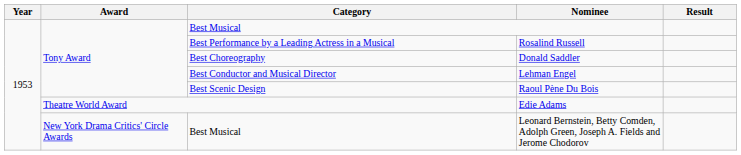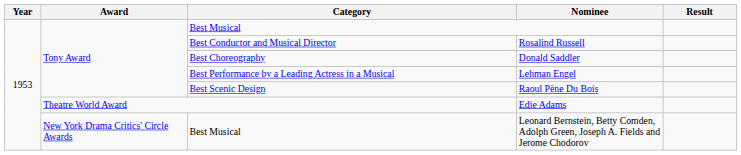 <table class="wikitable" width="95%">
 <tr>
 <th width="5%">Year</th>
 <th width="20%">Award</th>
 <th width="45%">Category</th>
 <th width="20%">Nominee</th>
 <th width="10%">Result</th>
 </tr>
 <tr>
 <td rowspan="7" align="center">1953</td>
 <td rowspan="5"><a href='#'>Tony Award</a></td>
 <td colspan="2"><a href='#'>Best Musical</a></td>
 <td></td>
 </tr>
 <tr>
-<td><a href='#'>Best Performance by a Leading Actress in a Musical</a></td>
+<td><a href='#'>Best Conductor and Musical Director</a></td>
 <td><a href='#'>Rosalind Russell</a></td>
 <td></td>
 </tr>
 <tr>
 <td><a href='#'>Best Choreography</a></td>
 <td><a href='#'>Donald Saddler</a></td>
 <td></td>
 </tr>
 <tr>
-<td><a href='#'>Best Conductor and Musical Director</a></td>
+<td><a href='#'>Best Performance by a Leading Actress in a Musical</a></td>
 <td><a href='#'>Lehman Engel</a></td>
 <td></td>
 </tr>
 <tr>
 <td><a href='#'>Best Scenic Design</a></td>
 <td><a href='#'>Raoul Pène Du Bois</a></td>
 <td></td>
 </tr>
 <tr>
 <td colspan="2"><a href='#'>Theatre World Award</a></td>
 <td><a href='#'>Edie Adams</a></td>
 <td></td>
 </tr>
 <tr>
 <td><a href='#'>New York Drama Critics' Circle Awards</a></td>
 <td>Best Musical</td>
 <td>Leonard Bernstein, Betty Comden, Adolph Green, Joseph A. Fields and Jerome Chodorov</td>
 <td></td>
 </tr>
 </table>
